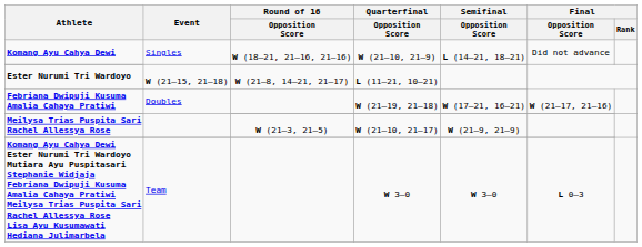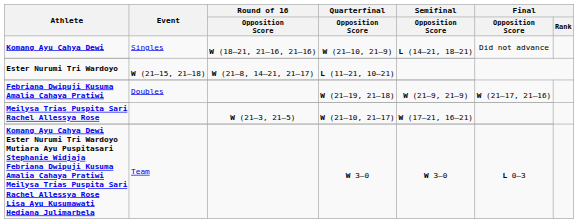 <table class="wikitable" style="font-size:85%">
 <tr>
 <th rowspan="2">Athlete</th>
 <th rowspan="2">Event</th>
 <th>Round of 16</th>
 <th>Quarterfinal</th>
 <th>Semifinal</th>
 <th colspan=2>Final</th>
 </tr>
 <tr style="font-size:90%", align="center">
 <th>Opposition<br>Score</th>
 <th>Opposition<br>Score</th>
 <th>Opposition<br>Score</th>
 <th>Opposition<br>Score</th>
 <th>Rank</th>
 </tr>
 <tr align="center">
 <td align="left"><strong><a href='#'>Komang Ayu Cahya Dewi</a></strong></td>
 <td align="left" rowspan=2><a href='#'>Singles</a></td>
 <td><br> <strong>W</strong> (18–21, 21–16, 21–16)</td>
 <td><br><strong>W</strong> (21–10, 21–9)</td>
 <td><br><strong>L</strong> (14–21, 18–21)</td>
 <td rowspan="2">Did not advance</td>
 <td></td>
 </tr>
 <tr>
 </tr>
 <tr align="center">
 <td align="left"><strong>Ester Nurumi Tri Wardoyo</strong></td>
 <td><br> <strong>W</strong> (21–15, 21–18)</td>
 <td><br> <strong>W</strong> (21–8, 14–21, 21–17)</td>
 <td><br><strong>L</strong> (11–21, 10–21)</td>
 <td></td>
 </tr>
 <tr>
 </tr>
 <tr align="center">
 <td align="left"><strong><a href='#'>Febriana Dwipuji Kusuma</a><br><a href='#'>Amalia Cahaya Pratiwi</a></strong></td>
 <td align="left" rowspan=2><a href='#'>Doubles</a></td>
 <td></td>
 <td><br> <strong>W</strong> (21–19, 21–18)</td>
-<td><br><strong>W</strong> (17–21, 16–21)</td>
+<td><br><strong>W</strong> (21–9, 21–9)</td>
 <td><br><strong>W</strong> (21–17, 21–16)</td>
 <td></td>
 </tr>
 <tr>
 </tr>
 <tr align="center">
 <td align="left"><strong><a href='#'>Meilysa Trias Puspita Sari</a><br><a href='#'>Rachel Allessya Rose</a></strong></td>
 <td></td>
 <td><br><strong>W</strong> (21–3, 21–5)</td>
 <td><br><strong>W</strong> (21–10, 21–17)</td>
-<td><br><strong>W</strong> (21–9, 21–9)</td>
+<td><br><strong>W</strong> (17–21, 16–21)</td>
 <td></td>
 </tr>
 <tr>
 </tr>
 <tr align="center">
 <td align="left"><strong><a href='#'>Komang Ayu Cahya Dewi</a><br>Ester Nurumi Tri Wardoyo<br>Mutiara Ayu Puspitasari<br><a href='#'>Stephanie Widjaja</a><br><a href='#'>Febriana Dwipuji Kusuma</a><br><a href='#'>Amalia Cahaya Pratiwi</a><br><a href='#'>Meilysa Trias Puspita Sari</a><br><a href='#'>Rachel Allessya Rose</a><br><a href='#'>Lisa Ayu Kusumawati</a><br><a href='#'>Hediana Julimarbela</a></strong></td>
 <td align="left"><a href='#'>Team</a></td>
 <td></td>
 <td><br><strong>W</strong> 3–0</td>
 <td><br><strong>W</strong> 3–0</td>
 <td><br><strong>L</strong> 0–3</td>
 <td></td>
 </tr>
 </table>
